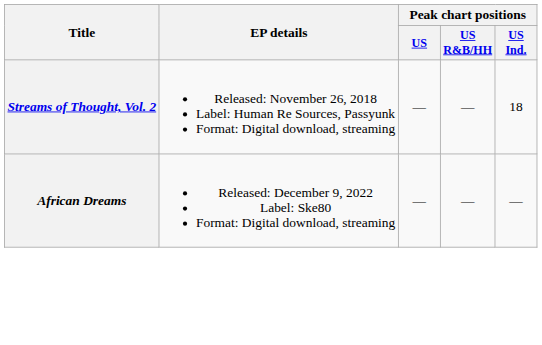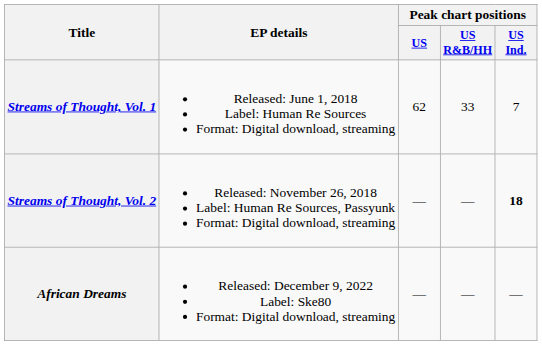 <table class="wikitable plainrowheaders" style="text-align:center;">
 <tr>
 <th rowspan="2">Title</th>
 <th rowspan="2">EP details</th>
 <th colspan="3">Peak chart positions</th>
 </tr>
 <tr>
 <th scope="col" style="width:3em;font-size:90%;"><a href='#'>US</a><br></th>
 <th scope="col" style="width:3em;font-size:90%;"><a href='#'>US<br>R&B/HH</a><br></th>
 <th scope="col" style="width:3em;font-size:90%;"><a href='#'>US<br>Ind.</a><br></th>
 </tr>
 <tr>
+<th scope="row"><em><a href='#'>Streams of Thought, Vol. 1</a></em></th>
+<td><br><ul><li>Released: June 1, 2018</li><li>Label: Human Re Sources</li><li>Format: Digital download, streaming</li></ul></td>
+<td>62</td>
+<td>33</td>
+<td>7</td>
+</tr>
+<tr>
 <th scope="row"><em><a href='#'>Streams of Thought, Vol. 2</a></em><br></th>
 <td><br><ul><li>Released: November 26, 2018</li><li>Label: Human Re Sources, Passyunk</li><li>Format: Digital download, streaming</li></ul></td>
 <td>—</td>
 <td>—</td>
-<td>18</td>
+<td><strong>18</strong></td>
 </tr>
 <tr>
 <th scope="row"><em>African Dreams</em><br></th>
 <td><br><ul><li>Released: December 9, 2022</li><li>Label: Ske80</li><li>Format: Digital download, streaming</li></ul></td>
 <td>—</td>
 <td>—</td>
 <td>—</td>
 </tr>
 </table>
